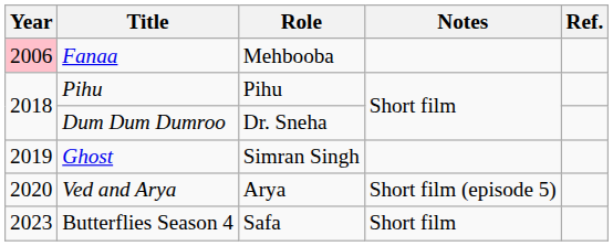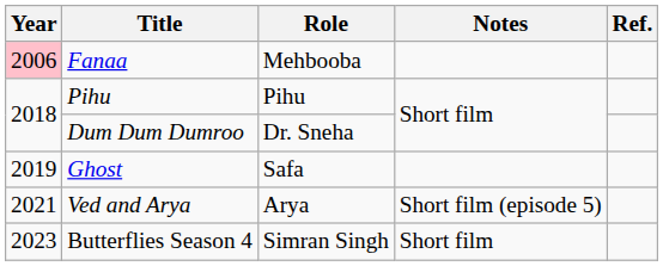 <table class="wikitable sortable">
 <tr>
 <th>Year</th>
 <th>Title</th>
 <th>Role</th>
 <th>Notes</th>
 <th>Ref.</th>
 </tr>
 <tr>
 <td style="background: pink;">2006</td>
 <td><em><a href='#'>Fanaa</a></em></td>
 <td>Mehbooba</td>
 <td></td>
 <td></td>
 </tr>
 <tr>
 <td rowspan="2">2018</td>
 <td><em>Pihu</em></td>
 <td>Pihu</td>
 <td rowspan="2">Short film</td>
 <td></td>
 </tr>
 <tr>
 <td><em>Dum Dum Dumroo</em></td>
 <td>Dr. Sneha</td>
 <td></td>
 </tr>
 <tr>
 <td>2019</td>
 <td><em><a href='#'>Ghost</a></em></td>
-<td>Simran Singh</td>
+<td>Safa</td>
 <td></td>
 <td></td>
 </tr>
 <tr>
-<td>2020</td>
+<td>2021</td>
 <td><em>Ved and Arya</em></td>
 <td>Arya</td>
 <td>Short film (episode 5)</td>
 <td></td>
 </tr>
 <tr>
 <td>2023</td>
 <td>Butterflies Season 4</td>
-<td>Safa</td>
+<td>Simran Singh</td>
 <td>Short film</td>
 <td></td>
 </tr>
 </table>
